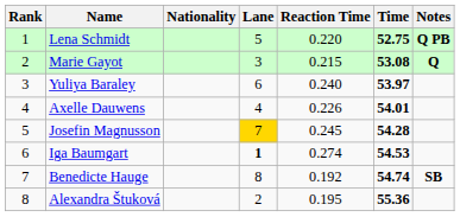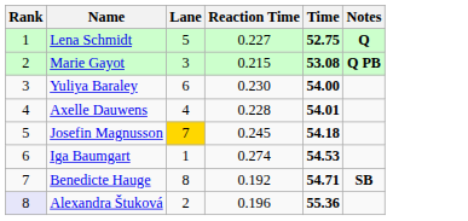 <table class="wikitable sortable" style="text-align:center">
 <tr>
 <th>Rank</th>
 <th>Name</th>
-<th>Nationality</th>
 <th>Lane</th>
 <th>Reaction Time</th>
 <th>Time</th>
 <th>Notes</th>
 </tr>
 <tr bgcolor=ccffcc>
 <td>1</td>
 <td align=left><a href='#'>Lena Schmidt</a></td>
-<td align=left></td>
 <td>5</td>
-<td>0.220</td>
+<td>0.227</td>
 <td><strong>52.75</strong></td>
-<td><strong>Q PB</strong></td>
+<td><strong>Q</strong></td>
 </tr>
 <tr bgcolor=ccffcc>
 <td>2</td>
 <td align=left><a href='#'>Marie Gayot</a></td>
-<td align=left></td>
 <td>3</td>
 <td>0.215</td>
 <td><strong>53.08</strong></td>
-<td><strong>Q</strong></td>
+<td><strong>Q PB</strong></td>
 </tr>
 <tr>
 <td>3</td>
 <td align=left><a href='#'>Yuliya Baraley</a></td>
-<td align=left></td>
 <td>6</td>
-<td>0.240</td>
-<td><strong>53.97</strong></td>
+<td>0.230</td>
+<td><strong>54.00</strong></td>
 <td></td>
 </tr>
 <tr>
 <td>4</td>
 <td align=left><a href='#'>Axelle Dauwens</a></td>
-<td align=left></td>
 <td>4</td>
-<td>0.226</td>
+<td>0.228</td>
 <td><strong>54.01</strong></td>
 <td></td>
 </tr>
 <tr>
 <td>5</td>
 <td align=left><a href='#'>Josefin Magnusson</a></td>
-<td align=left></td>
 <td style="background: gold;">7</td>
 <td>0.245</td>
-<td><strong>54.28</strong></td>
+<td><strong>54.18</strong></td>
 <td></td>
 </tr>
 <tr>
 <td>6</td>
 <td align=left><a href='#'>Iga Baumgart</a></td>
-<td align=left></td>
-<td><strong>1</strong></td>
+<td>1</td>
 <td>0.274</td>
 <td><strong>54.53</strong></td>
 <td></td>
 </tr>
 <tr>
 <td>7</td>
 <td align=left><a href='#'>Benedicte Hauge</a></td>
-<td align=left></td>
 <td>8</td>
 <td>0.192</td>
-<td><strong>54.74</strong></td>
+<td><strong>54.71</strong></td>
 <td><strong>SB</strong></td>
 </tr>
 <tr>
-<td>8</td>
+<td style="background: lavender;">8</td>
 <td align=left><a href='#'>Alexandra Štuková</a></td>
-<td align=left></td>
 <td>2</td>
-<td>0.195</td>
+<td>0.196</td>
 <td><strong>55.36</strong></td>
 <td></td>
 </tr>
 </table>
